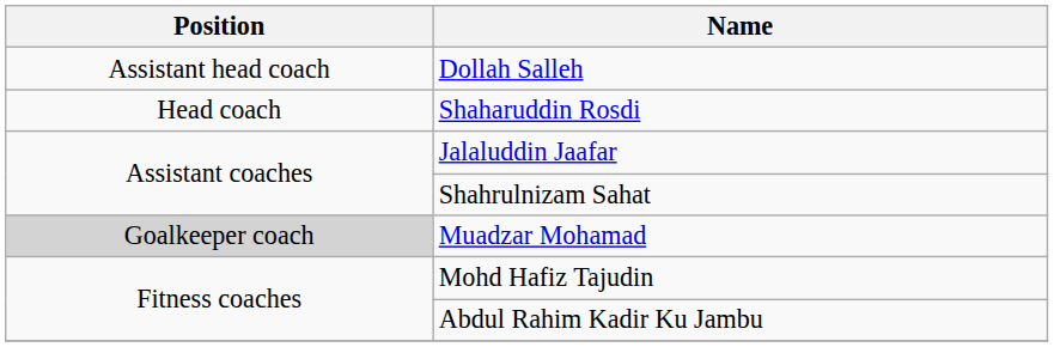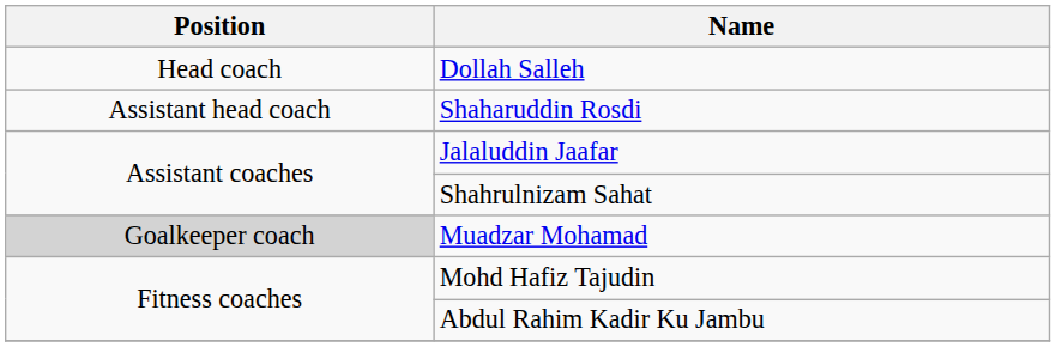 <table class="wikitable" style="text-align:center;width:50%;">
 <tr>
 <th>Position</th>
 <th>Name</th>
 </tr>
 <tr>
-<td>Assistant head coach</td>
+<td>Head coach</td>
 <td align=left> <a href='#'>Dollah Salleh</a></td>
 </tr>
 <tr>
-<td>Head coach</td>
+<td>Assistant head coach</td>
 <td align=left> <a href='#'>Shaharuddin Rosdi</a></td>
 </tr>
 <tr>
 <td rowspan=2>Assistant coaches</td>
 <td align=left> <a href='#'>Jalaluddin Jaafar</a></td>
 </tr>
 <tr>
 <td align=left> Shahrulnizam Sahat</td>
 </tr>
 <tr>
 <td style="background: lightgrey;">Goalkeeper coach</td>
 <td align=left> <a href='#'>Muadzar Mohamad</a></td>
 </tr>
 <tr>
 <td rowspan=2>Fitness coaches</td>
 <td align=left> Mohd Hafiz Tajudin</td>
 </tr>
 <tr>
 <td align=left> Abdul Rahim Kadir Ku Jambu</td>
 </tr>
 <tr>
 </tr>
 </table>
